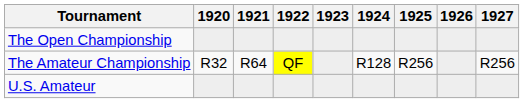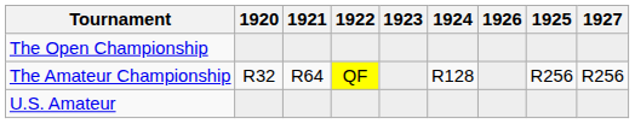 <table class="wikitable" style="font-size:95%;text-align:center;">
 <tr>
 <th>Tournament</th>
 <th>1920</th>
 <th>1921</th>
 <th>1922</th>
 <th>1923</th>
 <th>1924</th>
+<th>1926</th>
 <th>1925</th>
-<th>1926</th>
 <th>1927</th>
 </tr>
 <tr>
 <td align=left><a href='#'>The Open Championship</a></td>
 <td style="background:#eeeeee;"></td>
 <td style="background:#eeeeee;"></td>
 <td style="background:#eeeeee;"></td>
 <td style="background:#eeeeee;"></td>
 <td style="background:#eeeeee;"></td>
 <td style="background:#eeeeee;"></td>
 <td style="background:#eeeeee;"></td>
 <td style="background:#eeeeee;"></td>
 </tr>
 <tr>
 <td align=left><a href='#'>The Amateur Championship</a></td>
 <td>R32</td>
 <td>R64</td>
 <td style="background:yellow;">QF</td>
 <td style="background:#eeeeee;"></td>
 <td>R128</td>
+<td style="background:#eeeeee;"></td>
 <td>R256</td>
-<td style="background:#eeeeee;"></td>
 <td>R256</td>
 </tr>
 <tr>
 <td align=left><a href='#'>U.S. Amateur</a></td>
 <td style="background:#eeeeee;"></td>
 <td style="background:#eeeeee;"></td>
 <td style="background:#eeeeee;"></td>
 <td style="background:#eeeeee;"></td>
 <td style="background:#eeeeee;"></td>
 <td style="background:#eeeeee;"></td>
 <td style="background:#eeeeee;"></td>
 <td style="background:#eeeeee;"></td>
 </tr>
 </table>
